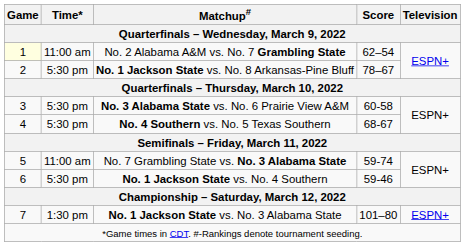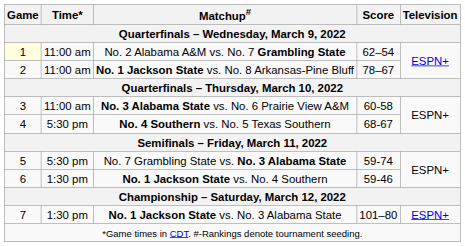 <table class="wikitable" style="font-size: 95%;text-align:center">
 <tr>
 <th>Game</th>
 <th>Time*</th>
 <th>Matchup<sup>#</sup></th>
 <th>Score</th>
 <th>Television</th>
 </tr>
 <tr>
 <th colspan="6">Quarterfinals – Wednesday, March 9, 2022</th>
 </tr>
 <tr>
 <td style="background: lightyellow;">1</td>
 <td>11:00 am</td>
 <td>No. 2 Alabama A&M vs. No. 7 <strong>Grambling State</strong></td>
 <td>62–54</td>
 <td rowspan="2"><a href='#'>ESPN+</a></td>
 </tr>
 <tr>
 <td>2</td>
-<td>5:30 pm</td>
+<td>11:00 am</td>
 <td><strong>No. 1 Jackson State</strong> vs. No. 8 Arkansas-Pine Bluff</td>
 <td>78–67</td>
 </tr>
 <tr>
 <th colspan="6">Quarterfinals – Thursday, March 10, 2022</th>
 </tr>
 <tr>
 <td>3</td>
-<td>5:30 pm</td>
+<td>11:00 am</td>
 <td><strong>No. 3 Alabama State</strong> vs. No. 6 Prairie View A&M</td>
 <td>60-58</td>
 <td rowspan="2">ESPN+</td>
 </tr>
 <tr>
 <td>4</td>
 <td>5:30 pm</td>
 <td><strong>No. 4 Southern</strong> vs. No. 5 Texas Southern</td>
 <td>68-67</td>
 </tr>
 <tr>
 <th colspan="6">Semifinals – Friday, March 11, 2022</th>
 </tr>
 <tr>
 <td>5</td>
-<td>11:00 am</td>
+<td>5:30 pm</td>
 <td>No. 7 Grambling State vs. <strong>No. 3 Alabama State</strong></td>
 <td>59-74</td>
 <td rowspan="2">ESPN+</td>
 </tr>
 <tr>
 <td>6</td>
-<td>5:30 pm</td>
+<td>1:30 pm</td>
 <td><strong>No. 1 Jackson State</strong> vs. No. 4 Southern</td>
 <td>59-46</td>
 </tr>
 <tr>
 <th colspan="6">Championship – Saturday, March 12, 2022</th>
 </tr>
 <tr>
 <td>7</td>
 <td>1:30 pm</td>
 <td><strong>No. 1 Jackson State</strong> vs. No. 3 Alabama State</td>
 <td>101–80</td>
 <td rowspan="1"><a href='#'>ESPN+</a></td>
 </tr>
 <tr>
 <td colspan="6"><small>*Game times in <a href='#'>CDT</a>. #-Rankings denote tournament seeding.</small></td>
 </tr>
 </table>
